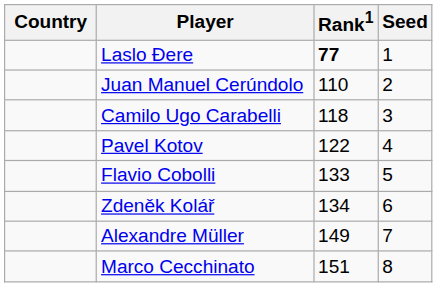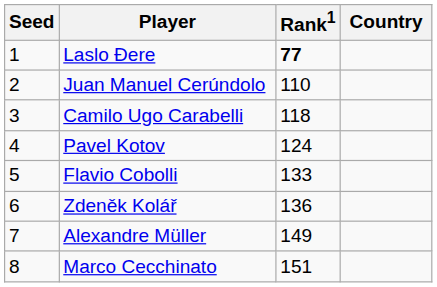 <table class="sortable wikitable">
 <tr>
-<th width="70">Country</th>
+<th>Seed</th>
 <th width="175">Player</th>
 <th>Rank<sup>1</sup></th>
-<th>Seed</th>
+<th width="70">Country</th>
 </tr>
 <tr>
-<td></td>
+<td>1</td>
 <td><a href='#'>Laslo Đere</a></td>
 <td><strong>77</strong></td>
-<td>1</td>
+<td></td>
 </tr>
 <tr>
-<td></td>
+<td>2</td>
 <td><a href='#'>Juan Manuel Cerúndolo</a></td>
 <td>110</td>
-<td>2</td>
+<td></td>
 </tr>
 <tr>
-<td></td>
+<td>3</td>
 <td><a href='#'>Camilo Ugo Carabelli</a></td>
 <td>118</td>
-<td>3</td>
+<td></td>
 </tr>
 <tr>
+<td>4</td>
+<td><a href='#'>Pavel Kotov</a></td>
+<td>124</td>
 <td></td>
-<td><a href='#'>Pavel Kotov</a></td>
-<td>122</td>
-<td>4</td>
 </tr>
 <tr>
-<td></td>
+<td>5</td>
 <td><a href='#'>Flavio Cobolli</a></td>
 <td>133</td>
-<td>5</td>
+<td></td>
 </tr>
 <tr>
+<td>6</td>
+<td><a href='#'>Zdeněk Kolář</a></td>
+<td>136</td>
 <td></td>
-<td><a href='#'>Zdeněk Kolář</a></td>
-<td>134</td>
-<td>6</td>
 </tr>
 <tr>
-<td></td>
+<td>7</td>
 <td><a href='#'>Alexandre Müller</a></td>
 <td>149</td>
-<td>7</td>
+<td></td>
 </tr>
 <tr>
-<td></td>
+<td>8</td>
 <td><a href='#'>Marco Cecchinato</a></td>
 <td>151</td>
-<td>8</td>
+<td></td>
 </tr>
 </table>
